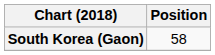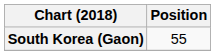 <table class="wikitable plainrowheaders" style="text-align:center">
 <tr>
 <th scope="col">Chart (2018)</th>
 <th scope="col">Position</th>
 </tr>
 <tr>
 <th scope="row">South Korea (Gaon)</th>
-<td>58</td>
+<td>55</td>
 </tr>
 <tr>
 </tr>
 </table>
